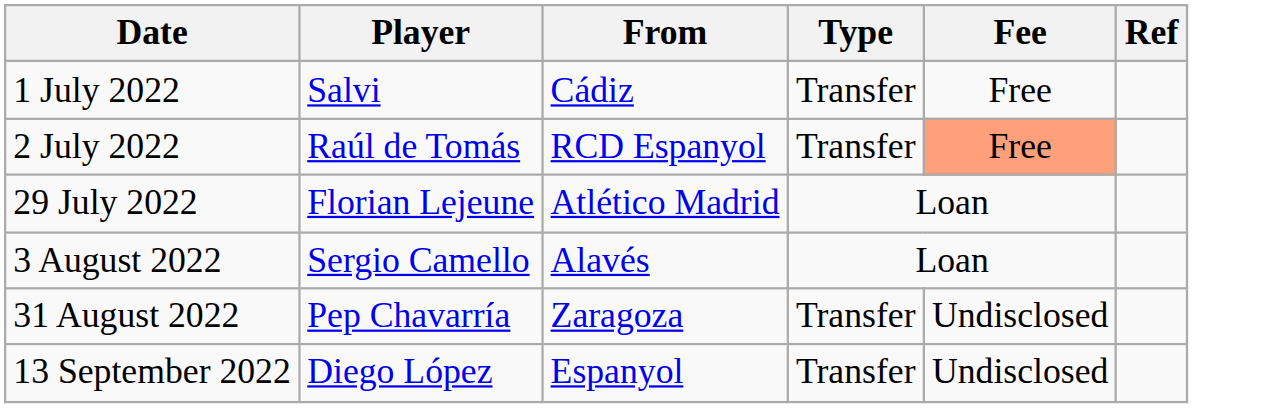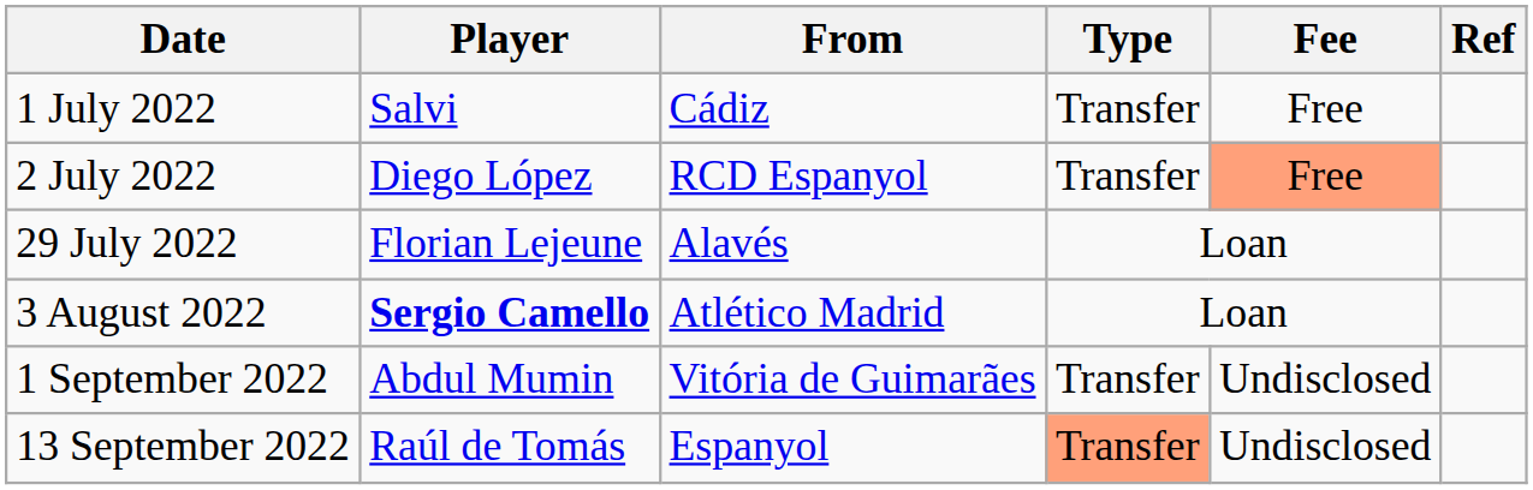 <table class="wikitable">
 <tr>
 <th>Date</th>
 <th>Player</th>
 <th>From</th>
 <th>Type</th>
 <th>Fee</th>
 <th>Ref</th>
 </tr>
 <tr>
 <td>1 July 2022</td>
 <td> <a href='#'>Salvi</a></td>
 <td><a href='#'>Cádiz</a></td>
 <td align=center>Transfer</td>
 <td align=center>Free</td>
 <td align=center></td>
 </tr>
 <tr>
 <td>2 July 2022</td>
-<td> <a href='#'>Raúl de Tomás</a></td>
+<td> <a href='#'>Diego López</a></td>
 <td><a href='#'>RCD Espanyol</a></td>
 <td align=center>Transfer</td>
 <td align=center style="background: lightsalmon;">Free</td>
 <td align=center></td>
 </tr>
 <tr>
 <td>29 July 2022</td>
 <td> <a href='#'>Florian Lejeune</a></td>
+<td><a href='#'>Alavés</a></td>
+<td colspan="2" align=center>Loan</td>
+<td align=center></td>
+</tr>
+<tr>
+<td>3 August 2022</td>
+<td><strong> <a href='#'>Sergio Camello</a></strong></td>
 <td><a href='#'>Atlético Madrid</a></td>
 <td colspan="2" align=center>Loan</td>
 <td align=center></td>
 </tr>
 <tr>
-<td>3 August 2022</td>
-<td> <a href='#'>Sergio Camello</a></td>
-<td><a href='#'>Alavés</a></td>
-<td colspan="2" align=center>Loan</td>
-<td align=center></td>
-</tr>
-<tr>
-<td>31 August 2022</td>
-<td> <a href='#'>Pep Chavarría</a></td>
-<td><a href='#'>Zaragoza</a></td>
+<td>1 September 2022</td>
+<td> <a href='#'>Abdul Mumin</a></td>
+<td> <a href='#'>Vitória de Guimarães</a></td>
 <td align=center>Transfer</td>
 <td align=center>Undisclosed</td>
 <td align=center></td>
 </tr>
 <tr>
 <td>13 September 2022</td>
-<td> <a href='#'>Diego López</a></td>
+<td> <a href='#'>Raúl de Tomás</a></td>
 <td><a href='#'>Espanyol</a></td>
-<td align=center>Transfer</td>
+<td align=center style="background: lightsalmon;">Transfer</td>
 <td align=center>Undisclosed</td>
 <td align=center></td>
 </tr>
 </table>
